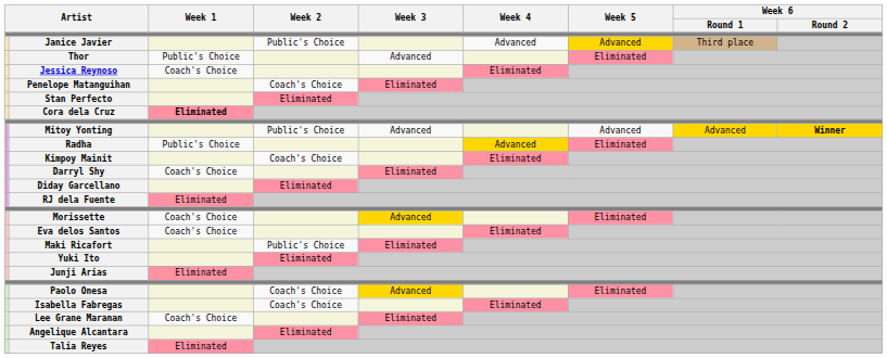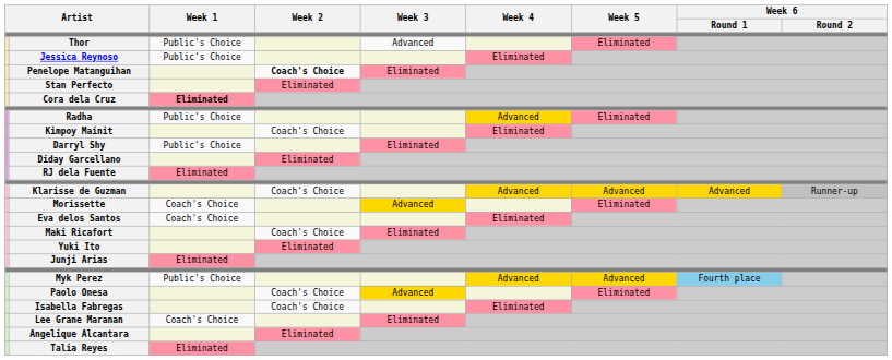 <table class="wikitable" style="text-align:center; font-size:95%; width:100%;">
 <tr>
 <th colspan="2" rowspan="2">Artist</th>
 <th rowspan="2" style="width:12%;">Week 1</th>
 <th rowspan="2" style="width:12%;">Week 2</th>
 <th rowspan="2" style="width:12%;">Week 3</th>
 <th rowspan="2" style="width:12%;">Week 4</th>
 <th rowspan="2" style="width:12%;">Week 5</th>
 <th colspan="2">Week 6</th>
 </tr>
 <tr>
 <th style="width:12%;">Round 1</th>
 <th style="width:12%;">Round 2</th>
 </tr>
 <tr>
 <th colspan="9" style="background:grey;"></th>
 </tr>
 <tr>
 <th style="background:#ffe5b4;"></th>
-<th width="16%">Janice Javier</th>
-<td style="background:#F5F5DC;"></td>
-<td style="background:#;">Public's Choice</td>
-<td style="background:#F5F5DC;"></td>
-<td style="background:;">Advanced</td>
-<td style="background:gold;">Advanced </td>
-<td style="background:tan;">Third place</td>
-<td style="background:#ccc;"></td>
-</tr>
-<tr>
-<th style="background:#ffe5b4;"></th>
 <th width="16%">Thor</th>
 <td style="background:#;">Public's Choice</td>
 <td style="background:#F5F5DC;"></td>
 <td style="background:;">Advanced</td>
 <td style="background:#F5F5DC;"></td>
 <td style="background:#FF91A4;">Eliminated</td>
 <td colspan="2" style="background:#ccc;"></td>
 </tr>
 <tr>
 <th style="background:#ffe5b4;"></th>
 <th width="16%"><a href='#'>Jessica Reynoso</a></th>
-<td style="background:#;">Coach's Choice</td>
+<td style="background:#;">Public's Choice</td>
 <td style="background:#F5F5DC;"></td>
 <td style="background:#F5F5DC;"></td>
 <td style="background:#FF91A4;">Eliminated</td>
 <td colspan="3" style="background:#ccc;"></td>
 </tr>
 <tr>
 <th style="background:#ffe5b4;"></th>
 <th width="16%">Penelope Matanguihan</th>
 <td style="background:#F5F5DC;"></td>
-<td style="background:#;">Coach's Choice</td>
+<td style="background:#;"><strong>Coach's Choice</strong></td>
 <td style="background:#FF91A4;">Eliminated</td>
 <td colspan="4" style="background:#ccc;"></td>
 </tr>
 <tr>
 <th style="background:#ffe5b4;"></th>
 <th width="16%">Stan Perfecto</th>
 <td style="background:#F5F5DC;"></td>
 <td style="background:#FF91A4;">Eliminated</td>
 <td colspan="5" style="background:#ccc;"></td>
 </tr>
 <tr>
 <th style="background:#ffe5b4;"></th>
 <th width="16%">Cora dela Cruz</th>
 <td style="background:#FF91A4;"><strong>Eliminated</strong></td>
 <td colspan="6" style="background:#ccc;"></td>
 </tr>
 <tr>
 <th colspan="9" style="background:grey;"></th>
-</tr>
-<tr>
-<th style="background:#dda0dd;"></th>
-<th width="16%">Mitoy Yonting</th>
-<td style="background:#F5F5DC;"></td>
-<td style="background:#;">Public's Choice</td>
-<td style="background:;">Advanced</td>
-<td style="background:#F5F5DC;"></td>
-<td style="background:;">Advanced</td>
-<td style="background:gold;">Advanced </td>
-<td style="background:gold"><strong>Winner</strong></td>
 </tr>
 <tr>
 <th style="background:#dda0dd;"></th>
 <th width="16%">Radha</th>
 <td style="background:#;">Public's Choice</td>
 <td style="background:#F5F5DC;"></td>
 <td style="background:#F5F5DC;"></td>
 <td style="background:gold;">Advanced </td>
 <td style="background:#FF91A4;">Eliminated</td>
 <td colspan="2" style="background:#ccc;"></td>
 </tr>
 <tr>
 <th style="background:#dda0dd;"></th>
 <th width="16%">Kimpoy Mainit</th>
 <td style="background:#F5F5DC;"></td>
 <td style="background:#;">Coach's Choice</td>
 <td style="background:#F5F5DC;"></td>
 <td style="background:#FF91A4;">Eliminated</td>
 <td colspan="3" style="background:#ccc;"></td>
 </tr>
 <tr>
 <th style="background:#dda0dd;"></th>
 <th width="16%">Darryl Shy</th>
-<td style="background:#;">Coach's Choice</td>
+<td style="background:#;">Public's Choice</td>
 <td style="background:#F5F5DC;"></td>
 <td style="background:#FF91A4;">Eliminated </td>
 <td colspan="4" style="background:#ccc;"></td>
 </tr>
 <tr>
 <th style="background:#dda0dd;"></th>
 <th width="16%">Diday Garcellano</th>
 <td style="background:#F5F5DC;"></td>
 <td style="background:#FF91A4;">Eliminated</td>
 <td colspan="5" style="background:#ccc;"></td>
 </tr>
 <tr>
 <th style="background:#dda0dd;"></th>
 <th width="16%">RJ dela Fuente</th>
 <td style="background:#FF91A4;">Eliminated</td>
 <td colspan="6" style="background:#ccc;"></td>
 </tr>
 <tr>
 <th colspan="9" style="background:grey;"></th>
+</tr>
+<tr>
+<th style="background:pink;"></th>
+<th width="16%">Klarisse de Guzman</th>
+<td style="background:#F5F5DC;"></td>
+<td style="background:#;">Coach's Choice</td>
+<td style="background:#F5F5DC;"></td>
+<td style="background:gold;">Advanced </td>
+<td style="background:gold;">Advanced </td>
+<td style="background:gold;">Advanced </td>
+<td style="background:silver;">Runner-up</td>
 </tr>
 <tr>
 <th style="background:pink;;"></th>
 <th width="16%">Morissette</th>
 <td style="background:#;">Coach's Choice</td>
 <td style="background:#F5F5DC;"></td>
 <td style="background:gold;">Advanced </td>
 <td style="background:#F5F5DC;"></td>
 <td style="background:#FF91A4;">Eliminated</td>
 <td colspan="2" style="background:#ccc;"></td>
 </tr>
 <tr>
 <th style="background:pink;;"></th>
 <th width="16%">Eva delos Santos</th>
 <td style="background:#;">Coach's Choice</td>
 <td style="background:#F5F5DC;"></td>
 <td style="background:#F5F5DC;"></td>
 <td style="background:#FF91A4;">Eliminated</td>
 <td colspan="3" style="background:#ccc;"></td>
 </tr>
 <tr>
 <th style="background:pink;;"></th>
 <th width="16%">Maki Ricafort</th>
 <td style="background:#F5F5DC;"></td>
-<td style="background:#;">Public's Choice</td>
+<td style="background:#;">Coach's Choice</td>
 <td style="background:#FF91A4;">Eliminated </td>
 <td colspan="4" style="background:#ccc;"></td>
 </tr>
 <tr>
 <th style="background:pink;;"></th>
 <th width="16%">Yuki Ito</th>
 <td style="background:#F5F5DC;"></td>
 <td style="background:#FF91A4;">Eliminated</td>
 <td colspan="5" style="background:#ccc;"></td>
 </tr>
 <tr>
 <th style="background:pink;"></th>
 <th width="16%">Junji Arias</th>
 <td style="background:#FF91A4;">Eliminated</td>
 <td colspan="6" style="background:#ccc;"></td>
 </tr>
 <tr>
 <th colspan="9" style="background:grey;"></th>
+</tr>
+<tr>
+<th style="background:#d0f0c0;"></th>
+<th width="16%">Myk Perez</th>
+<td style="background:#;">Public's Choice</td>
+<td style="background:#F5F5DC;"></td>
+<td style="background:#F5F5DC;"></td>
+<td style="background:gold;">Advanced </td>
+<td style="background:gold;">Advanced </td>
+<td style="background:skyblue;">Fourth place </td>
+<td style="background:#ccc;"></td>
 </tr>
 <tr>
 <th style="background:#d0f0c0;"></th>
 <th width="16%">Paolo Onesa</th>
 <td style="background:#F5F5DC;"></td>
 <td style="background:#;">Coach's Choice</td>
 <td style="background:gold;">Advanced </td>
 <td style="background:#F5F5DC;"></td>
 <td style="background:#FF91A4;">Eliminated</td>
 <td colspan="2" style="background:#ccc;"></td>
 </tr>
 <tr>
 <th style="background:#d0f0c0;"></th>
 <th width="16%">Isabella Fabregas</th>
 <td style="background:#F5F5DC;"></td>
 <td style="background:#;">Coach's Choice</td>
 <td style="background:#F5F5DC;"></td>
 <td style="background:#FF91A4;">Eliminated </td>
 <td colspan="3" style="background:#ccc;"></td>
 </tr>
 <tr>
 <th style="background:#d0f0c0;"></th>
 <th width="16%">Lee Grane Maranan</th>
 <td style="background:#;">Coach's Choice</td>
 <td style="background:#F5F5DC;"></td>
 <td style="background:#FF91A4;">Eliminated</td>
 <td colspan="4" style="background:#ccc;"></td>
 </tr>
 <tr>
 <th style="background:#d0f0c0;"></th>
 <th width="16%">Angelique Alcantara</th>
 <td style="background:#F5F5DC;"></td>
 <td style="background:#FF91A4;">Eliminated</td>
 <td colspan="5" style="background:#ccc;"></td>
 </tr>
 <tr>
 <th style="background:#d0f0c0;"></th>
 <th width="16%">Talia Reyes</th>
 <td style="background:#FF91A4;">Eliminated</td>
 <td colspan="6" style="background:#ccc;"></td>
 </tr>
 </table>
